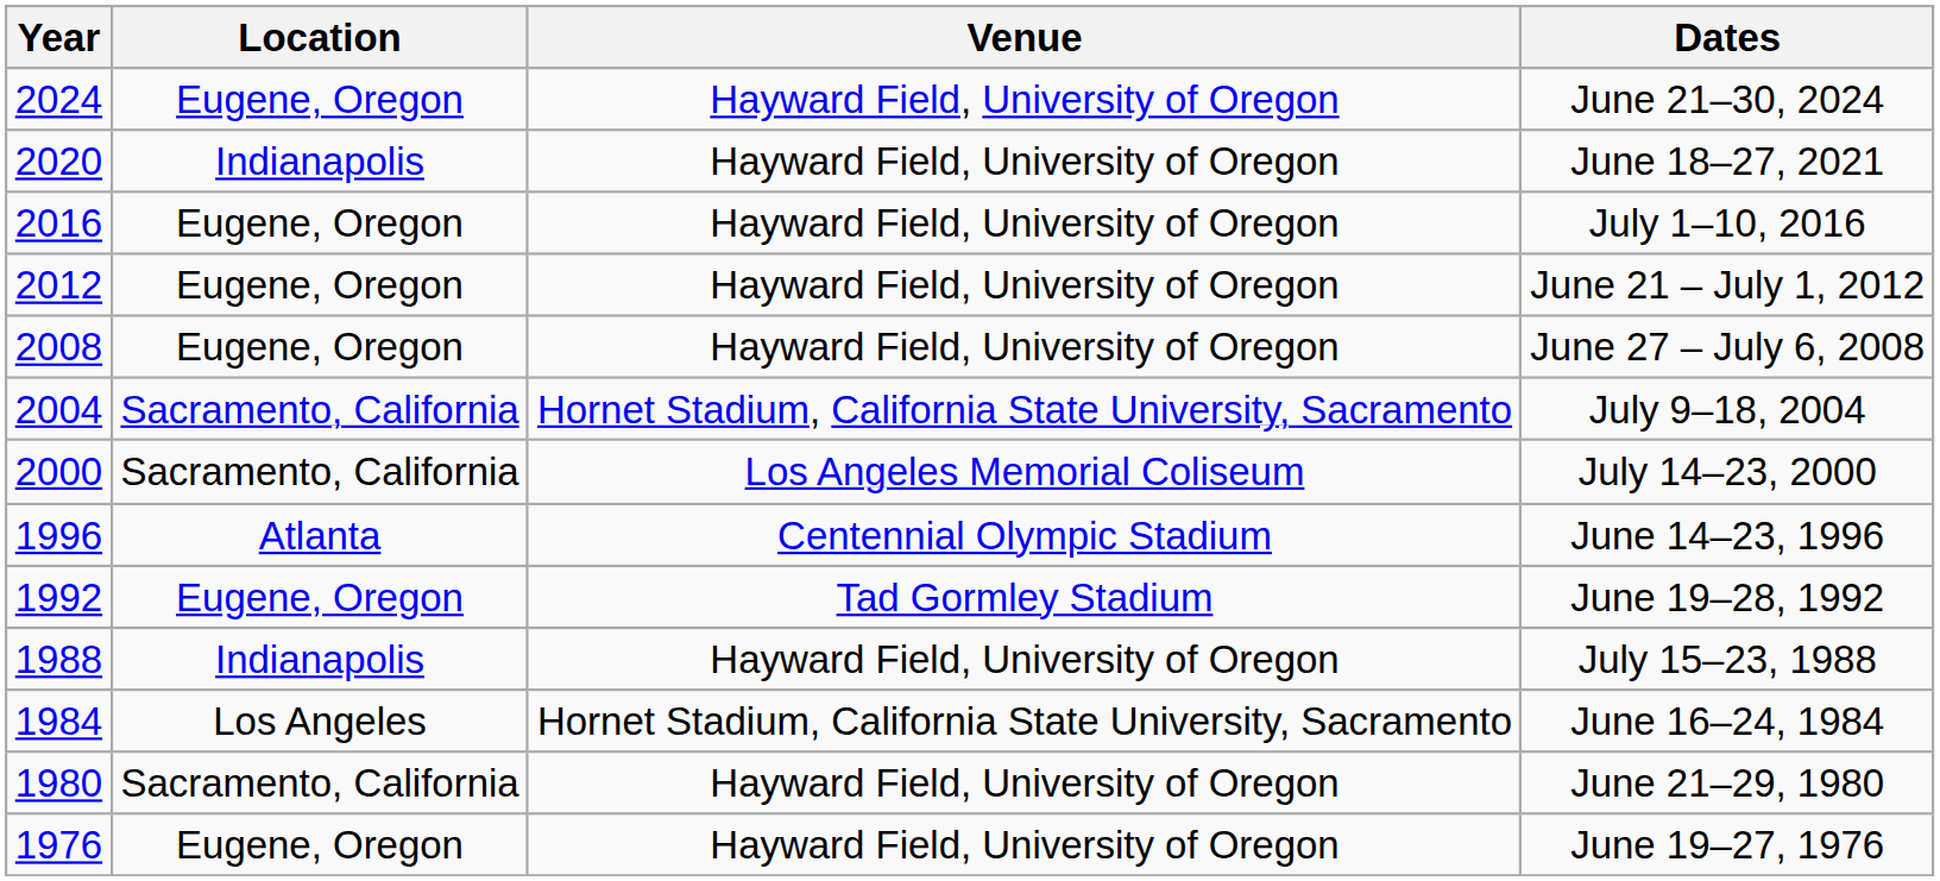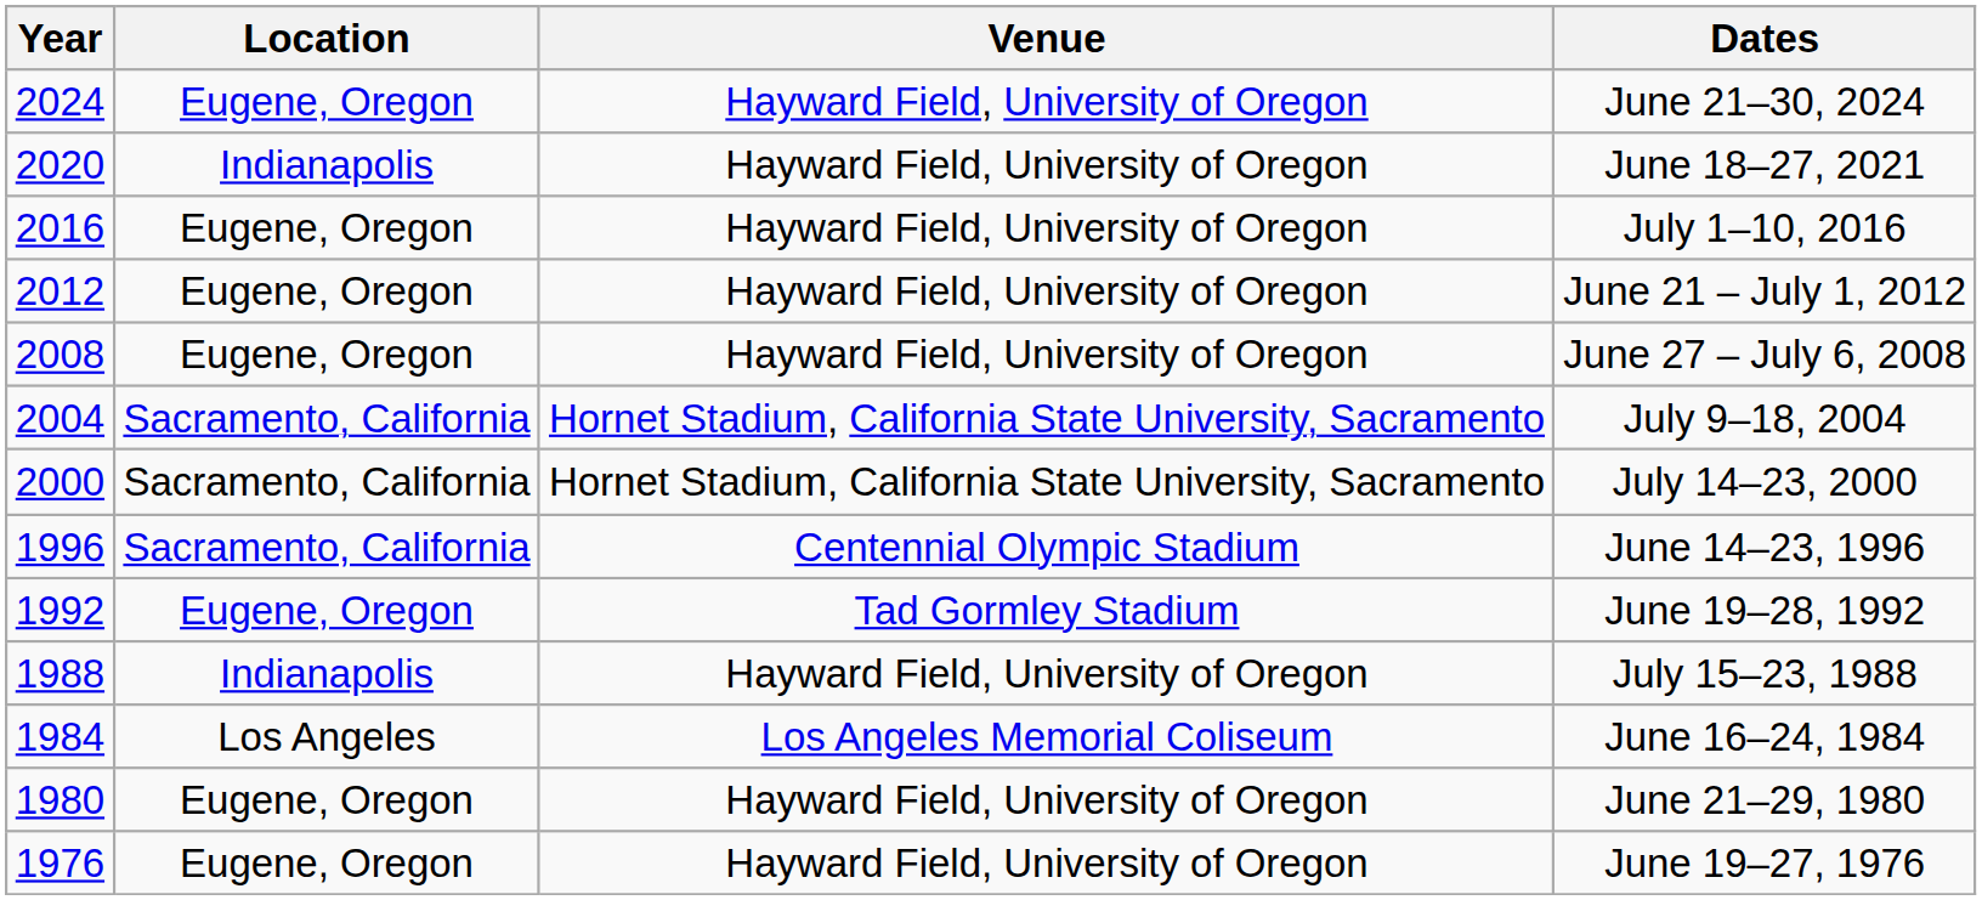 <table class="wikitable" style="text-align:center; font-size:95%;">
 <tr>
 <th>Year</th>
 <th>Location</th>
 <th>Venue</th>
 <th>Dates</th>
 </tr>
 <tr>
 <td><a href='#'>2024</a></td>
 <td><a href='#'>Eugene, Oregon</a></td>
 <td><a href='#'>Hayward Field</a>, <a href='#'>University of Oregon</a></td>
 <td>June 21–30, 2024</td>
 </tr>
 <tr>
 <td><a href='#'>2020</a></td>
 <td><a href='#'>Indianapolis</a></td>
 <td>Hayward Field, University of Oregon</td>
 <td>June 18–27, 2021</td>
 </tr>
 <tr>
 <td><a href='#'>2016</a></td>
 <td>Eugene, Oregon</td>
 <td>Hayward Field, University of Oregon</td>
 <td>July 1–10, 2016</td>
 </tr>
 <tr>
 <td><a href='#'>2012</a></td>
 <td>Eugene, Oregon</td>
 <td>Hayward Field, University of Oregon</td>
 <td>June 21 – July 1, 2012</td>
 </tr>
 <tr>
 <td><a href='#'>2008</a></td>
 <td>Eugene, Oregon</td>
 <td>Hayward Field, University of Oregon</td>
 <td>June 27 – July 6, 2008</td>
 </tr>
 <tr>
 <td><a href='#'>2004</a></td>
 <td><a href='#'>Sacramento, California</a></td>
 <td><a href='#'>Hornet Stadium</a>, <a href='#'>California State University, Sacramento</a></td>
 <td>July 9–18, 2004</td>
 </tr>
 <tr>
 <td><a href='#'>2000</a></td>
 <td>Sacramento, California</td>
-<td><a href='#'>Los Angeles Memorial Coliseum</a></td>
+<td>Hornet Stadium, California State University, Sacramento</td>
 <td>July 14–23, 2000</td>
 </tr>
 <tr>
 <td><a href='#'>1996</a></td>
-<td><a href='#'>Atlanta</a></td>
+<td><a href='#'>Sacramento, California</a></td>
 <td><a href='#'>Centennial Olympic Stadium</a></td>
 <td>June 14–23, 1996</td>
 </tr>
 <tr>
 <td><a href='#'>1992</a></td>
 <td><a href='#'>Eugene, Oregon</a></td>
 <td><a href='#'>Tad Gormley Stadium</a></td>
 <td>June 19–28, 1992</td>
 </tr>
 <tr>
 <td><a href='#'>1988</a></td>
 <td><a href='#'>Indianapolis</a></td>
 <td>Hayward Field, University of Oregon</td>
 <td>July 15–23, 1988</td>
 </tr>
 <tr>
 <td><a href='#'>1984</a></td>
 <td>Los Angeles</td>
-<td>Hornet Stadium, California State University, Sacramento</td>
+<td><a href='#'>Los Angeles Memorial Coliseum</a></td>
 <td>June 16–24, 1984</td>
 </tr>
 <tr>
 <td><a href='#'>1980</a></td>
-<td>Sacramento, California</td>
+<td>Eugene, Oregon</td>
 <td>Hayward Field, University of Oregon</td>
 <td>June 21–29, 1980</td>
 </tr>
 <tr>
 <td><a href='#'>1976</a></td>
 <td>Eugene, Oregon</td>
 <td>Hayward Field, University of Oregon</td>
 <td>June 19–27, 1976</td>
 </tr>
 </table>
